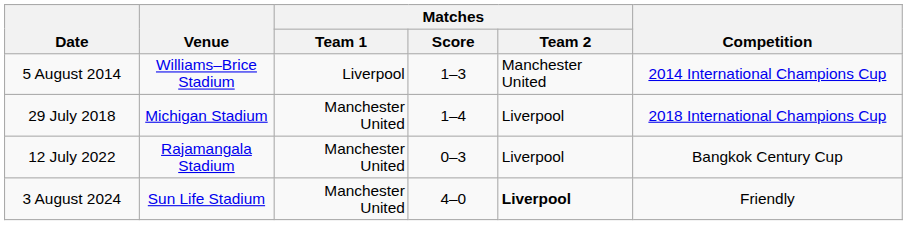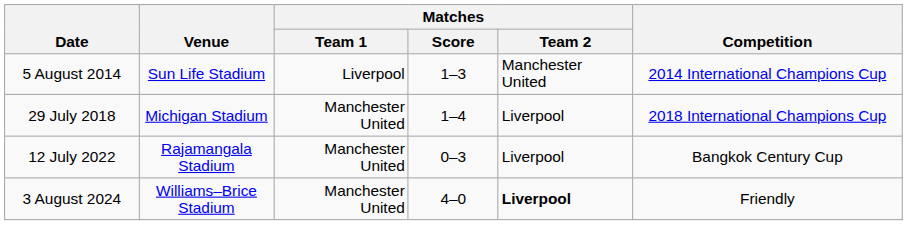 <table class="wikitable" style="font-size:90%;width:95%;text-align:center">
 <tr>
 <th rowspan="2" valign="bottom" width="15%">Date</th>
 <th rowspan="2" valign="bottom" width="15%">Venue</th>
 <th colspan="3" width="40%">Matches</th>
 <th rowspan="2" valign="bottom" width="30%">Competition</th>
 </tr>
 <tr>
 <th width="15%">Team 1</th>
 <th width="10%">Score</th>
 <th width="15%">Team 2</th>
 </tr>
 <tr>
 <td>5 August 2014</td>
-<td><a href='#'>Williams–Brice Stadium</a></td>
+<td><a href='#'>Sun Life Stadium</a></td>
 <td align="right">Liverpool</td>
 <td align="center">1–3</td>
 <td align="left">Manchester United</td>
 <td><a href='#'>2014 International Champions Cup</a></td>
 </tr>
 <tr>
 <td>29 July 2018</td>
 <td><a href='#'>Michigan Stadium</a></td>
 <td align="right">Manchester United</td>
 <td align="center">1–4</td>
 <td align="left">Liverpool</td>
 <td><a href='#'>2018 International Champions Cup</a></td>
 </tr>
 <tr>
 <td>12 July 2022</td>
 <td><a href='#'>Rajamangala Stadium</a></td>
 <td align="right">Manchester United</td>
 <td align="center">0–3</td>
 <td align="left">Liverpool</td>
 <td>Bangkok Century Cup</td>
 </tr>
 <tr>
 <td>3 August 2024</td>
-<td><a href='#'>Sun Life Stadium</a></td>
+<td><a href='#'>Williams–Brice Stadium</a></td>
 <td align="right">Manchester United</td>
 <td align="center">4–0</td>
 <td align="left"><strong>Liverpool</strong></td>
 <td>Friendly</td>
 </tr>
 </table>
